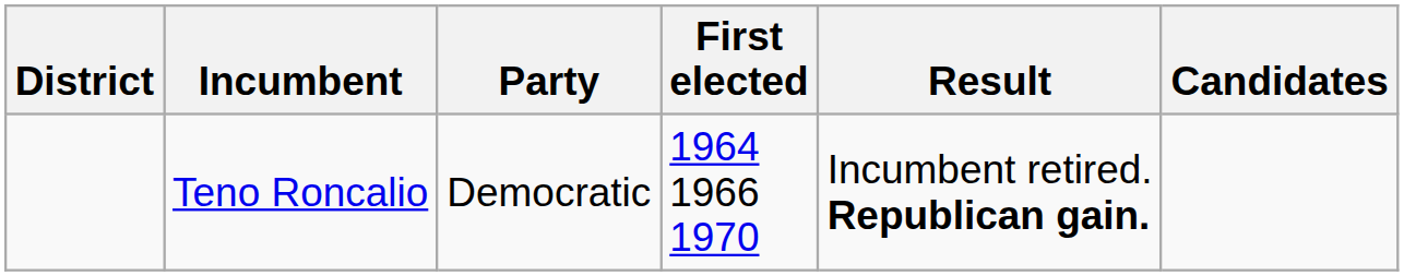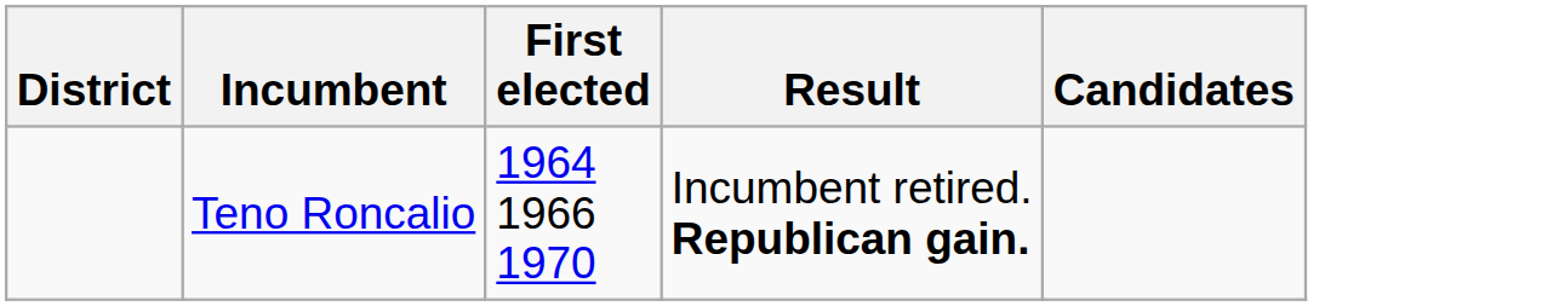 <table class=wikitable>
 <tr valign=bottom>
 <th>District</th>
 <th>Incumbent</th>
-<th>Party</th>
 <th>First<br>elected</th>
 <th>Result</th>
 <th>Candidates</th>
 </tr>
 <tr>
 <td></td>
 <td><a href='#'>Teno Roncalio</a></td>
-<td>Democratic</td>
 <td><a href='#'>1964</a><br>1966 <br><a href='#'>1970</a></td>
 <td>Incumbent retired.<br><strong>Republican gain.</strong></td>
 <td nowrap></td>
 </tr>
 </table>
